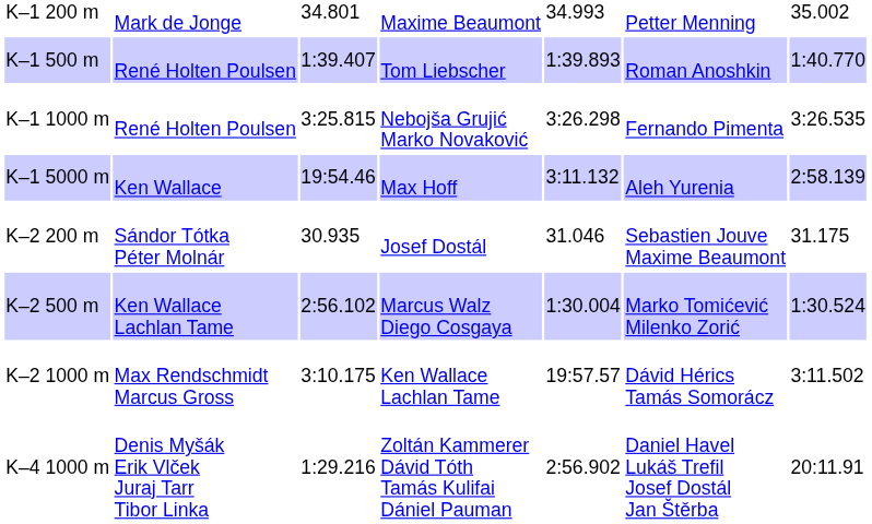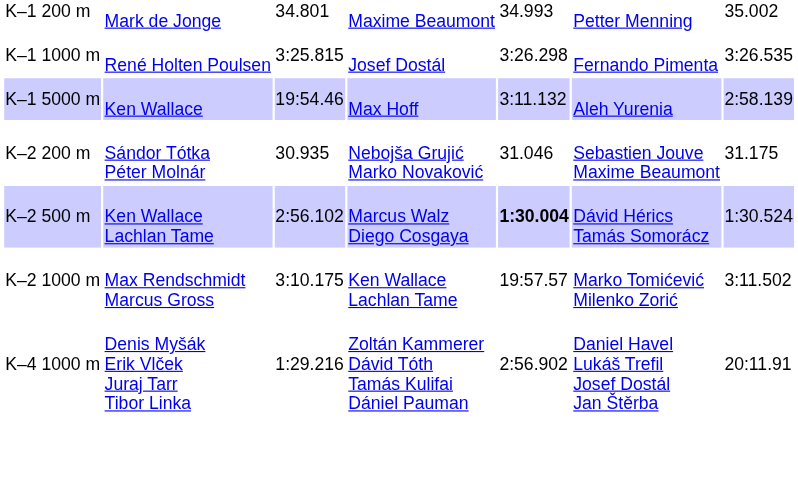 <table>
 <tr>
 <td>K–1 200 m</td>
 <td><br><a href='#'>Mark de Jonge</a></td>
 <td>34.801</td>
 <td><br><a href='#'>Maxime Beaumont</a></td>
 <td>34.993</td>
 <td><br><a href='#'>Petter Menning</a></td>
 <td>35.002</td>
 </tr>
-<tr bgcolor=ccccff>
-<td>K–1 500 m</td>
-<td><br><a href='#'>René Holten Poulsen</a></td>
-<td>1:39.407</td>
-<td><br><a href='#'>Tom Liebscher</a></td>
-<td>1:39.893</td>
-<td><br><a href='#'>Roman Anoshkin</a></td>
-<td>1:40.770</td>
-</tr>
 <tr>
 <td>K–1 1000 m</td>
 <td><br><a href='#'>René Holten Poulsen</a></td>
 <td>3:25.815</td>
-<td><br><a href='#'>Nebojša Grujić</a><br><a href='#'>Marko Novaković</a></td>
+<td><br><a href='#'>Josef Dostál</a></td>
 <td>3:26.298</td>
 <td><br><a href='#'>Fernando Pimenta</a></td>
 <td>3:26.535</td>
 </tr>
 <tr bgcolor=ccccff>
 <td>K–1 5000 m</td>
 <td><br><a href='#'>Ken Wallace</a></td>
 <td>19:54.46</td>
 <td><br><a href='#'>Max Hoff</a></td>
 <td>3:11.132</td>
 <td><br><a href='#'>Aleh Yurenia</a></td>
 <td>2:58.139</td>
 </tr>
 <tr>
 <td>K–2 200 m</td>
 <td><br><a href='#'>Sándor Tótka</a><br><a href='#'>Péter Molnár</a></td>
 <td>30.935</td>
-<td><br><a href='#'>Josef Dostál</a></td>
+<td><br><a href='#'>Nebojša Grujić</a><br><a href='#'>Marko Novaković</a></td>
 <td>31.046</td>
 <td><br><a href='#'>Sebastien Jouve</a><br><a href='#'>Maxime Beaumont</a></td>
 <td>31.175</td>
 </tr>
 <tr bgcolor=ccccff>
 <td>K–2 500 m</td>
 <td><br><a href='#'>Ken Wallace</a><br><a href='#'>Lachlan Tame</a></td>
 <td>2:56.102</td>
 <td><br><a href='#'>Marcus Walz</a><br><a href='#'>Diego Cosgaya</a></td>
-<td>1:30.004</td>
-<td><br><a href='#'>Marko Tomićević</a><br><a href='#'>Milenko Zorić</a></td>
+<td><strong>1:30.004</strong></td>
+<td><br><a href='#'>Dávid Hérics</a><br><a href='#'>Tamás Somorácz</a></td>
 <td>1:30.524</td>
 </tr>
 <tr>
 <td>K–2 1000 m</td>
 <td><br><a href='#'>Max Rendschmidt</a><br><a href='#'>Marcus Gross</a></td>
 <td>3:10.175</td>
 <td><br><a href='#'>Ken Wallace</a><br><a href='#'>Lachlan Tame</a></td>
 <td>19:57.57</td>
-<td><br><a href='#'>Dávid Hérics</a><br><a href='#'>Tamás Somorácz</a></td>
+<td><br><a href='#'>Marko Tomićević</a><br><a href='#'>Milenko Zorić</a></td>
 <td>3:11.502</td>
 </tr>
 <tr>
 <td>K–4 1000 m</td>
 <td><br><a href='#'>Denis Myšák</a><br><a href='#'>Erik Vlček</a><br><a href='#'>Juraj Tarr</a><br><a href='#'>Tibor Linka</a></td>
 <td>1:29.216</td>
 <td><br><a href='#'>Zoltán Kammerer</a><br><a href='#'>Dávid Tóth</a><br><a href='#'>Tamás Kulifai</a><br><a href='#'>Dániel Pauman</a></td>
 <td>2:56.902</td>
 <td><br><a href='#'>Daniel Havel</a><br><a href='#'>Lukáš Trefil</a><br><a href='#'>Josef Dostál</a><br><a href='#'>Jan Štěrba</a></td>
 <td>20:11.91</td>
 </tr>
 </table>
